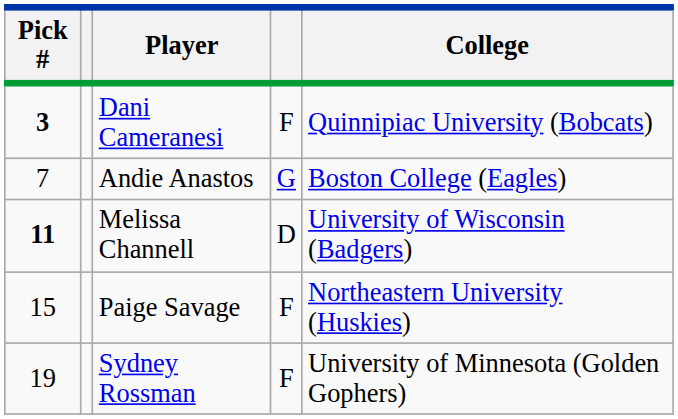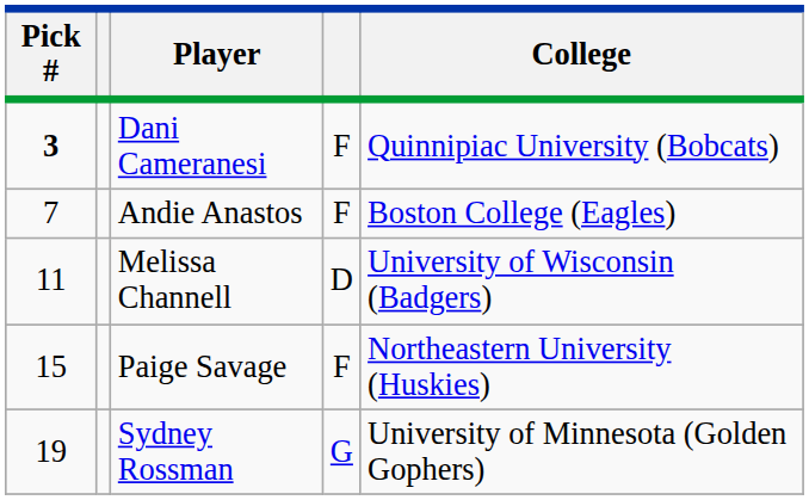 <table class="wikitable" width="65%;" style="text-align: center;">
 <tr style="border-top:#0034A7 4px solid; border-bottom:#009C34 4px solid;">
 <th>Pick #</th>
 <th></th>
 <th>Player</th>
 <th></th>
 <th>College</th>
 </tr>
 <tr>
 <td><strong>3</strong></td>
 <td></td>
 <td align="left"><a href='#'>Dani Cameranesi</a></td>
 <td>F</td>
 <td align="left"><a href='#'>Quinnipiac University</a> (<a href='#'>Bobcats</a>)</td>
 </tr>
 <tr>
 <td>7</td>
 <td></td>
 <td align="left">Andie Anastos</td>
-<td><a href='#'>G</a></td>
+<td>F</td>
 <td align="left"><a href='#'>Boston College</a> (<a href='#'>Eagles</a>)</td>
 </tr>
 <tr>
-<td><strong>11</strong></td>
+<td>11</td>
 <td></td>
 <td align="left">Melissa Channell</td>
 <td>D</td>
 <td align="left"><a href='#'>University of Wisconsin</a> (<a href='#'>Badgers</a>)</td>
 </tr>
 <tr>
 <td>15</td>
 <td></td>
 <td align="left">Paige Savage</td>
 <td>F</td>
 <td align="left"><a href='#'>Northeastern University</a> (<a href='#'>Huskies</a>)</td>
 </tr>
 <tr>
 <td>19</td>
 <td></td>
 <td align="left"><a href='#'>Sydney Rossman</a></td>
-<td>F</td>
+<td><a href='#'>G</a></td>
 <td align="left">University of Minnesota (Golden Gophers)</td>
 </tr>
 </table>
